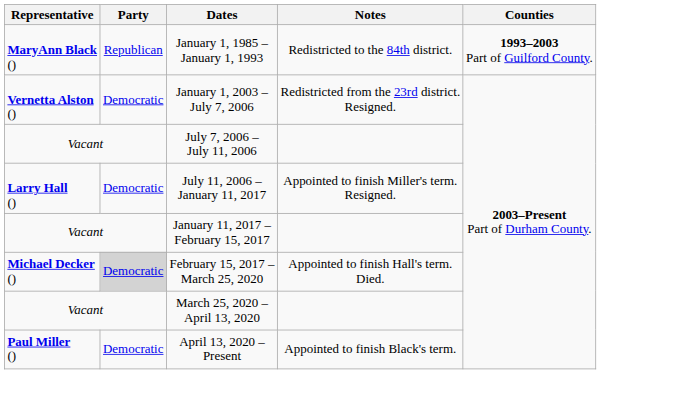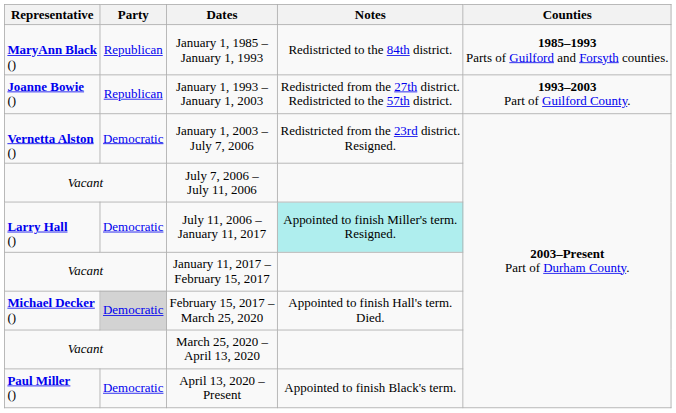 <table class=wikitable style="text-align:center">
 <tr>
 <th>Representative</th>
 <th>Party</th>
 <th>Dates</th>
 <th>Notes</th>
 <th>Counties</th>
 </tr>
 <tr style="height:3em">
 <td align=left><br><strong><a href='#'>MaryAnn Black</a></strong><br>()</td>
 <td><a href='#'>Republican</a></td>
 <td nowrap>January 1, 1985 – <br> January 1, 1993</td>
 <td>Redistricted to the <a href='#'>84th</a> district.</td>
+<td><strong>1985–1993</strong> <br> Parts of <a href='#'>Guilford</a> and <a href='#'>Forsyth</a> counties.</td>
+</tr>
+<tr style="height:3em">
+<td align=left><strong><a href='#'>Joanne Bowie</a></strong><br>()</td>
+<td><a href='#'>Republican</a></td>
+<td nowrap>January 1, 1993 – <br> January 1, 2003</td>
+<td>Redistricted from the <a href='#'>27th</a> district. <br> Redistricted to the <a href='#'>57th</a> district.</td>
 <td><strong>1993–2003</strong> <br> Part of <a href='#'>Guilford County</a>.</td>
 </tr>
 <tr style="height:3em">
 <td align=left><br><strong><a href='#'>Vernetta Alston</a></strong><br>()</td>
 <td><a href='#'>Democratic</a></td>
 <td nowrap>January 1, 2003 – <br> July 7, 2006</td>
 <td>Redistricted from the <a href='#'>23rd</a> district. <br> Resigned.</td>
 <td rowspan=7><strong>2003–Present</strong> <br> Part of <a href='#'>Durham County</a>.</td>
 </tr>
 <tr style="height:3em">
 <td colspan=2><em>Vacant</em></td>
 <td nowrap>July 7, 2006 – <br> July 11, 2006</td>
 </tr>
 <tr style="height:3em">
 <td align=left><br><strong><a href='#'>Larry Hall</a></strong><br>()</td>
 <td><a href='#'>Democratic</a></td>
 <td nowrap>July 11, 2006 – <br> January 11, 2017</td>
-<td>Appointed to finish Miller's term. <br> Resigned.</td>
+<td style="background: paleturquoise;">Appointed to finish Miller's term. <br> Resigned.</td>
 </tr>
 <tr style="height:3em">
 <td colspan=2><em>Vacant</em></td>
 <td nowrap>January 11, 2017 – <br> February 15, 2017</td>
 </tr>
 <tr style="height:3em">
 <td align=left><strong><a href='#'>Michael Decker</a></strong><br>()</td>
 <td style="background: lightgrey;"><a href='#'>Democratic</a></td>
 <td nowrap>February 15, 2017 – <br> March 25, 2020</td>
 <td>Appointed to finish Hall's term. <br> Died.</td>
 </tr>
 <tr style="height:3em">
 <td colspan=2><em>Vacant</em></td>
 <td nowrap>March 25, 2020 – <br> April 13, 2020</td>
 </tr>
 <tr style="height:3em">
 <td align=left><strong><a href='#'>Paul Miller</a></strong><br>()</td>
 <td><a href='#'>Democratic</a></td>
 <td nowrap>April 13, 2020 – <br> Present</td>
 <td>Appointed to finish Black's term.</td>
 </tr>
 </table>
